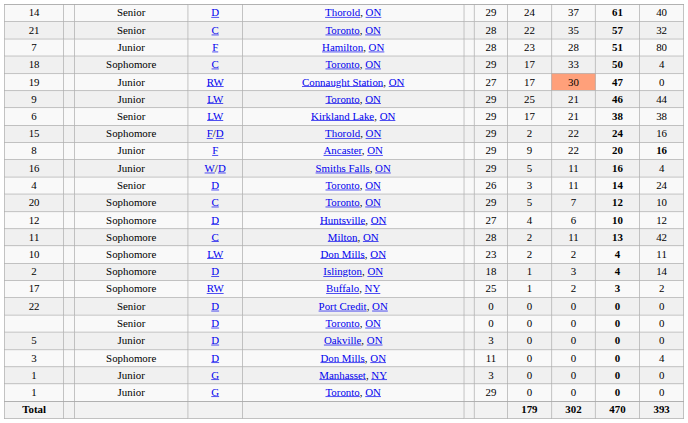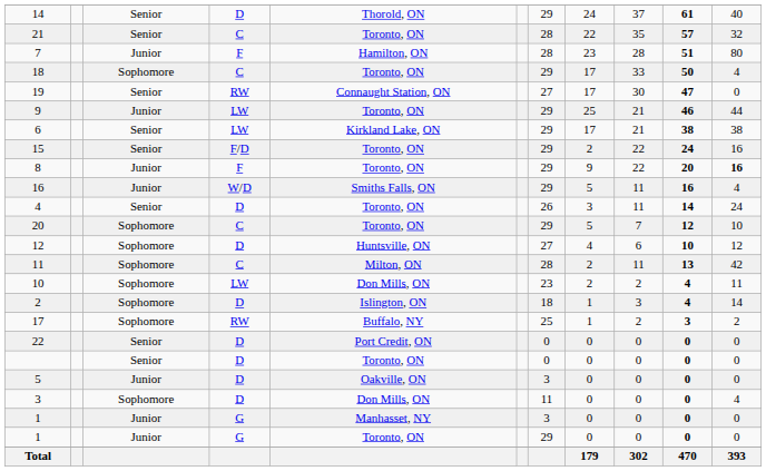 <table class="wikitable sortable" width ="1000">
 <tr align="center">
 </tr>
 <tr align="center" bgcolor="">
 <td>14</td>
 <td></td>
 <td>Senior</td>
 <td><a href='#'>D</a></td>
 <td><a href='#'>Thorold</a>, <a href='#'>ON</a></td>
 <td></td>
 <td>29</td>
 <td>24</td>
 <td>37</td>
 <td><strong>61</strong></td>
 <td>40</td>
 </tr>
 <tr align="center" bgcolor="#f0f0f0">
 <td>21</td>
 <td></td>
 <td>Senior</td>
 <td><a href='#'>C</a></td>
 <td><a href='#'>Toronto</a>, <a href='#'>ON</a></td>
 <td></td>
 <td>28</td>
 <td>22</td>
 <td>35</td>
 <td><strong>57</strong></td>
 <td>32</td>
 </tr>
 <tr align="center">
 <td>7</td>
 <td></td>
 <td>Junior</td>
 <td><a href='#'>F</a></td>
 <td><a href='#'>Hamilton</a>, <a href='#'>ON</a></td>
 <td></td>
 <td>28</td>
 <td>23</td>
 <td>28</td>
 <td><strong>51</strong></td>
 <td>80</td>
 </tr>
 <tr align="center" bgcolor="#f0f0f0">
 <td>18</td>
 <td></td>
 <td>Sophomore</td>
 <td><a href='#'>C</a></td>
 <td><a href='#'>Toronto</a>, <a href='#'>ON</a></td>
 <td></td>
 <td>29</td>
 <td>17</td>
 <td>33</td>
 <td><strong>50</strong></td>
 <td>4</td>
 </tr>
 <tr align="center">
 <td>19</td>
 <td></td>
-<td>Junior</td>
+<td>Senior</td>
 <td><a href='#'>RW</a></td>
 <td><a href='#'>Connaught Station</a>, <a href='#'>ON</a></td>
 <td></td>
 <td>27</td>
 <td>17</td>
-<td style="background: lightsalmon;">30</td>
+<td>30</td>
 <td><strong>47</strong></td>
 <td>0</td>
 </tr>
 <tr align="center" bgcolor="#f0f0f0">
 <td>9</td>
 <td></td>
 <td>Junior</td>
 <td><a href='#'>LW</a></td>
 <td><a href='#'>Toronto</a>, <a href='#'>ON</a></td>
 <td></td>
 <td>29</td>
 <td>25</td>
 <td>21</td>
 <td><strong>46</strong></td>
 <td>44</td>
 </tr>
 <tr align="center">
 <td>6</td>
 <td></td>
 <td>Senior</td>
 <td><a href='#'>LW</a></td>
 <td><a href='#'>Kirkland Lake</a>, <a href='#'>ON</a></td>
 <td></td>
 <td>29</td>
 <td>17</td>
 <td>21</td>
 <td><strong>38</strong></td>
 <td>38</td>
 </tr>
 <tr align="center" bgcolor="#f0f0f0">
 <td>15</td>
 <td></td>
-<td>Sophomore</td>
+<td>Senior</td>
 <td><a href='#'>F</a>/<a href='#'>D</a></td>
-<td><a href='#'>Thorold</a>, <a href='#'>ON</a></td>
+<td><a href='#'>Toronto</a>, <a href='#'>ON</a></td>
 <td></td>
 <td>29</td>
 <td>2</td>
 <td>22</td>
 <td><strong>24</strong></td>
 <td>16</td>
 </tr>
 <tr align="center" 2>
 <td>8</td>
 <td></td>
 <td>Junior</td>
 <td><a href='#'>F</a></td>
-<td><a href='#'>Ancaster</a>, <a href='#'>ON</a></td>
+<td><a href='#'>Toronto</a>, <a href='#'>ON</a></td>
 <td></td>
 <td>29</td>
 <td>9</td>
 <td>22</td>
 <td><strong>20</strong></td>
 <td><strong>16</strong></td>
 </tr>
 <tr align="center" bgcolor="#f0f0f0">
 <td>16</td>
 <td></td>
 <td>Junior</td>
 <td><a href='#'>W</a>/<a href='#'>D</a></td>
 <td><a href='#'>Smiths Falls</a>, <a href='#'>ON</a></td>
 <td></td>
 <td>29</td>
 <td>5</td>
 <td>11</td>
 <td><strong>16</strong></td>
 <td>4</td>
 </tr>
 <tr align="center">
 <td>4</td>
 <td></td>
 <td>Senior</td>
 <td><a href='#'>D</a></td>
 <td><a href='#'>Toronto</a>, <a href='#'>ON</a></td>
 <td></td>
 <td>26</td>
 <td>3</td>
 <td>11</td>
 <td><strong>14</strong></td>
 <td>24</td>
 </tr>
 <tr align="center" bgcolor="#f0f0f0">
 <td>20</td>
 <td></td>
 <td>Sophomore</td>
 <td><a href='#'>C</a></td>
 <td><a href='#'>Toronto</a>, <a href='#'>ON</a></td>
 <td></td>
 <td>29</td>
 <td>5</td>
 <td>7</td>
 <td><strong>12</strong></td>
 <td>10</td>
 </tr>
 <tr align="center">
 <td>12</td>
 <td></td>
 <td>Sophomore</td>
 <td><a href='#'>D</a></td>
 <td><a href='#'>Huntsville</a>, <a href='#'>ON</a></td>
 <td></td>
 <td>27</td>
 <td>4</td>
 <td>6</td>
 <td><strong>10</strong></td>
 <td>12</td>
 </tr>
 <tr align="center" bgcolor="#f0f0f0">
 <td>11</td>
 <td></td>
 <td>Sophomore</td>
 <td><a href='#'>C</a></td>
 <td><a href='#'>Milton</a>, <a href='#'>ON</a></td>
 <td></td>
 <td>28</td>
 <td>2</td>
 <td>11</td>
 <td><strong>13</strong></td>
 <td>42</td>
 </tr>
 <tr align="center">
 <td>10</td>
 <td></td>
 <td>Sophomore</td>
 <td><a href='#'>LW</a></td>
 <td><a href='#'>Don Mills</a>, <a href='#'>ON</a></td>
 <td></td>
 <td>23</td>
 <td>2</td>
 <td>2</td>
 <td><strong>4</strong></td>
 <td>11</td>
 </tr>
 <tr align="center" bgcolor="#f0f0f0">
 <td>2</td>
 <td></td>
 <td>Sophomore</td>
 <td><a href='#'>D</a></td>
 <td><a href='#'>Islington</a>, <a href='#'>ON</a></td>
 <td></td>
 <td>18</td>
 <td>1</td>
 <td>3</td>
 <td><strong>4</strong></td>
 <td>14</td>
 </tr>
 <tr align="center">
 <td>17</td>
 <td></td>
 <td>Sophomore</td>
 <td><a href='#'>RW</a></td>
 <td><a href='#'>Buffalo</a>, <a href='#'>NY</a></td>
 <td></td>
 <td>25</td>
 <td>1</td>
 <td>2</td>
 <td><strong>3</strong></td>
 <td>2</td>
 </tr>
 <tr align="center" bgcolor="#f0f0f0">
 <td>22</td>
 <td></td>
 <td>Senior</td>
 <td><a href='#'>D</a></td>
 <td><a href='#'>Port Credit</a>, <a href='#'>ON</a></td>
 <td></td>
 <td>0</td>
 <td>0</td>
 <td>0</td>
 <td><strong>0</strong></td>
 <td>0</td>
 </tr>
 <tr align="center">
 <td></td>
 <td></td>
 <td>Senior</td>
 <td><a href='#'>D</a></td>
 <td><a href='#'>Toronto</a>, <a href='#'>ON</a></td>
 <td></td>
 <td>0</td>
 <td>0</td>
 <td>0</td>
 <td><strong>0</strong></td>
 <td>0</td>
 </tr>
 <tr align="center" bgcolor="#f0f0f0">
 <td>5</td>
 <td></td>
 <td>Junior</td>
 <td><a href='#'>D</a></td>
 <td><a href='#'>Oakville</a>, <a href='#'>ON</a></td>
 <td></td>
 <td>3</td>
 <td>0</td>
 <td>0</td>
 <td><strong>0</strong></td>
 <td>0</td>
 </tr>
 <tr align="center">
 <td>3</td>
 <td></td>
 <td>Sophomore</td>
 <td><a href='#'>D</a></td>
 <td><a href='#'>Don Mills</a>, <a href='#'>ON</a></td>
 <td></td>
 <td>11</td>
 <td>0</td>
 <td>0</td>
 <td><strong>0</strong></td>
 <td>4</td>
 </tr>
 <tr align="center" bgcolor="#f0f0f0">
 <td>1</td>
 <td></td>
 <td>Junior</td>
 <td><a href='#'>G</a></td>
 <td><a href='#'>Manhasset</a>, <a href='#'>NY</a></td>
 <td></td>
 <td>3</td>
 <td>0</td>
 <td>0</td>
 <td><strong>0</strong></td>
 <td>0</td>
 </tr>
 <tr align="center">
 <td>1</td>
 <td></td>
 <td>Junior</td>
 <td><a href='#'>G</a></td>
 <td><a href='#'>Toronto</a>, <a href='#'>ON</a></td>
 <td></td>
 <td>29</td>
 <td>0</td>
 <td>0</td>
 <td><strong>0</strong></td>
 <td>0</td>
 </tr>
 <tr align="center" bgcolor="#f0f0f0">
 </tr>
 <tr>
 <th>Total</th>
 <th></th>
 <th></th>
 <th></th>
 <th></th>
 <th></th>
 <th></th>
 <th>179</th>
 <th>302</th>
 <th>470</th>
 <th>393</th>
 </tr>
 </table>
